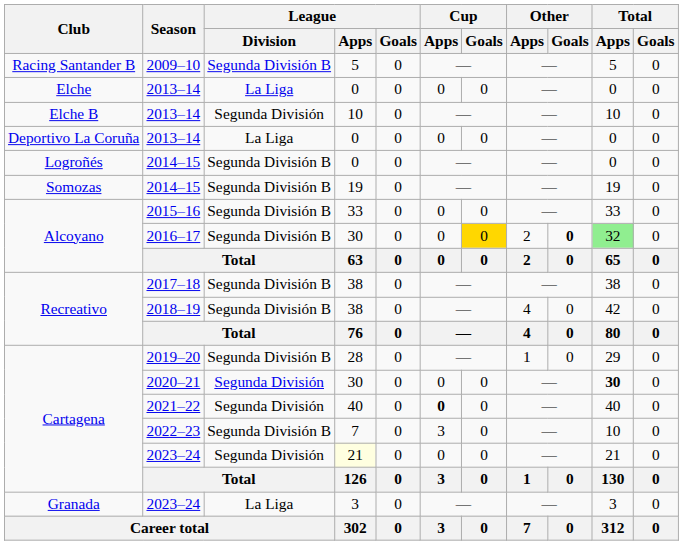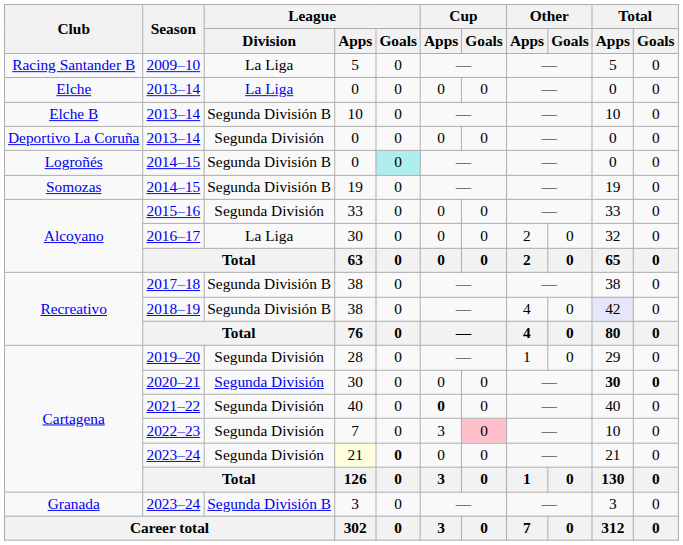 <table class="wikitable" style="text-align:center">
 <tr>
 <th rowspan="2">Club</th>
 <th rowspan="2">Season</th>
 <th colspan="3">League</th>
 <th colspan="2">Cup</th>
 <th colspan="2">Other</th>
 <th colspan="2">Total</th>
 </tr>
 <tr>
 <th>Division</th>
 <th>Apps</th>
 <th>Goals</th>
 <th>Apps</th>
 <th>Goals</th>
 <th>Apps</th>
 <th>Goals</th>
 <th>Apps</th>
 <th>Goals</th>
 </tr>
 <tr>
 <td><a href='#'>Racing Santander B</a></td>
 <td><a href='#'>2009–10</a></td>
-<td><a href='#'>Segunda División B</a></td>
+<td>La Liga</td>
 <td>5</td>
 <td>0</td>
 <td colspan="2">—</td>
 <td colspan="2">—</td>
 <td>5</td>
 <td>0</td>
 </tr>
 <tr>
 <td><a href='#'>Elche</a></td>
 <td><a href='#'>2013–14</a></td>
 <td><a href='#'>La Liga</a></td>
 <td>0</td>
 <td>0</td>
 <td>0</td>
 <td>0</td>
 <td colspan="2">—</td>
 <td>0</td>
 <td>0</td>
 </tr>
 <tr>
 <td><a href='#'>Elche B</a></td>
 <td><a href='#'>2013–14</a></td>
-<td>Segunda División</td>
+<td>Segunda División B</td>
 <td>10</td>
 <td>0</td>
 <td colspan="2">—</td>
 <td colspan="2">—</td>
 <td>10</td>
 <td>0</td>
 </tr>
 <tr>
 <td><a href='#'>Deportivo La Coruña</a></td>
 <td><a href='#'>2013–14</a></td>
-<td>La Liga</td>
+<td>Segunda División</td>
 <td>0</td>
 <td>0</td>
 <td>0</td>
 <td>0</td>
 <td colspan="2">—</td>
 <td>0</td>
 <td>0</td>
 </tr>
 <tr>
 <td><a href='#'>Logroñés</a></td>
 <td><a href='#'>2014–15</a></td>
 <td>Segunda División B</td>
 <td>0</td>
-<td>0</td>
+<td style="background: paleturquoise;">0</td>
 <td colspan="2">—</td>
 <td colspan="2">—</td>
 <td>0</td>
 <td>0</td>
 </tr>
 <tr>
 <td><a href='#'>Somozas</a></td>
 <td><a href='#'>2014–15</a></td>
 <td>Segunda División B</td>
 <td>19</td>
 <td>0</td>
 <td colspan="2">—</td>
 <td colspan="2">—</td>
 <td>19</td>
 <td>0</td>
 </tr>
 <tr>
 <td rowspan="3"><a href='#'>Alcoyano</a></td>
 <td><a href='#'>2015–16</a></td>
-<td>Segunda División B</td>
+<td>Segunda División</td>
 <td>33</td>
 <td>0</td>
 <td>0</td>
 <td>0</td>
 <td colspan="2">—</td>
 <td>33</td>
 <td>0</td>
 </tr>
 <tr>
 <td><a href='#'>2016–17</a></td>
-<td>Segunda División B</td>
+<td>La Liga</td>
 <td>30</td>
 <td>0</td>
 <td>0</td>
-<td style="background: gold;">0</td>
+<td>0</td>
 <td>2</td>
-<td><strong>0</strong></td>
-<td style="background: lightgreen;">32</td>
+<td>0</td>
+<td>32</td>
 <td>0</td>
 </tr>
 <tr>
 <th colspan="2">Total</th>
 <th>63</th>
 <th>0</th>
 <th>0</th>
 <th>0</th>
 <th>2</th>
 <th>0</th>
 <th>65</th>
 <th>0</th>
 </tr>
 <tr>
 <td rowspan="3"><a href='#'>Recreativo</a></td>
 <td><a href='#'>2017–18</a></td>
 <td>Segunda División B</td>
 <td>38</td>
 <td>0</td>
 <td colspan="2">—</td>
 <td colspan="2">—</td>
 <td>38</td>
 <td>0</td>
 </tr>
 <tr>
 <td><a href='#'>2018–19</a></td>
 <td>Segunda División B</td>
 <td>38</td>
 <td>0</td>
 <td colspan="2">—</td>
 <td>4</td>
 <td>0</td>
-<td>42</td>
+<td style="background: lavender;">42</td>
 <td>0</td>
 </tr>
 <tr>
 <th colspan="2">Total</th>
 <th>76</th>
 <th>0</th>
 <th colspan="2">—</th>
 <th>4</th>
 <th>0</th>
 <th>80</th>
 <th>0</th>
 </tr>
 <tr>
 <td rowspan="6"><a href='#'>Cartagena</a></td>
 <td><a href='#'>2019–20</a></td>
-<td>Segunda División B</td>
+<td>Segunda División</td>
 <td>28</td>
 <td>0</td>
 <td colspan="2">—</td>
 <td>1</td>
 <td>0</td>
 <td>29</td>
 <td>0</td>
 </tr>
 <tr>
 <td><a href='#'>2020–21</a></td>
 <td><a href='#'>Segunda División</a></td>
 <td>30</td>
 <td>0</td>
 <td>0</td>
 <td>0</td>
 <td colspan="2">—</td>
 <td><strong>30</strong></td>
-<td>0</td>
+<td><strong>0</strong></td>
 </tr>
 <tr>
 <td><a href='#'>2021–22</a></td>
 <td>Segunda División</td>
 <td>40</td>
 <td>0</td>
 <td><strong>0</strong></td>
 <td>0</td>
 <td colspan="2">—</td>
 <td>40</td>
 <td>0</td>
 </tr>
 <tr>
 <td><a href='#'>2022–23</a></td>
-<td>Segunda División B</td>
+<td>Segunda División</td>
 <td>7</td>
 <td>0</td>
 <td>3</td>
-<td>0</td>
+<td style="background: pink;">0</td>
 <td colspan="2">—</td>
 <td>10</td>
 <td>0</td>
 </tr>
 <tr>
 <td><a href='#'>2023–24</a></td>
 <td>Segunda División</td>
 <td style="background: lightyellow;">21</td>
-<td>0</td>
+<td><strong>0</strong></td>
 <td>0</td>
 <td>0</td>
 <td colspan="2">—</td>
 <td>21</td>
 <td>0</td>
 </tr>
 <tr>
 <th colspan="2">Total</th>
 <th>126</th>
 <th>0</th>
 <th>3</th>
 <th>0</th>
 <th>1</th>
 <th>0</th>
 <th>130</th>
 <th>0</th>
 </tr>
 <tr>
 <td><a href='#'>Granada</a></td>
 <td><a href='#'>2023–24</a></td>
-<td>La Liga</td>
+<td><a href='#'>Segunda División B</a></td>
 <td>3</td>
 <td>0</td>
 <td colspan="2">—</td>
 <td colspan="2">—</td>
 <td>3</td>
 <td>0</td>
 </tr>
 <tr>
 <th colspan="3">Career total</th>
 <th>302</th>
 <th>0</th>
 <th>3</th>
 <th>0</th>
 <th>7</th>
 <th>0</th>
 <th>312</th>
 <th>0</th>
 </tr>
 </table>
